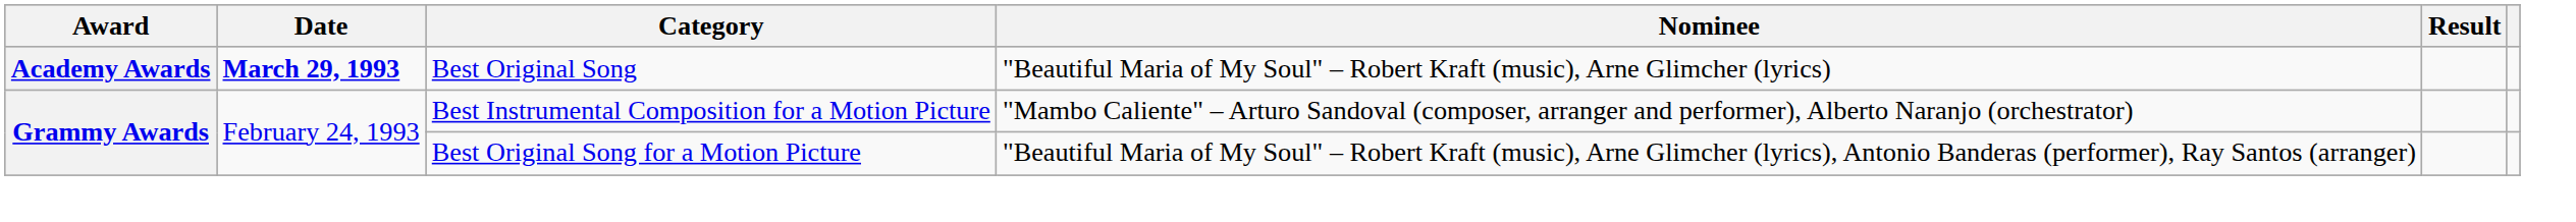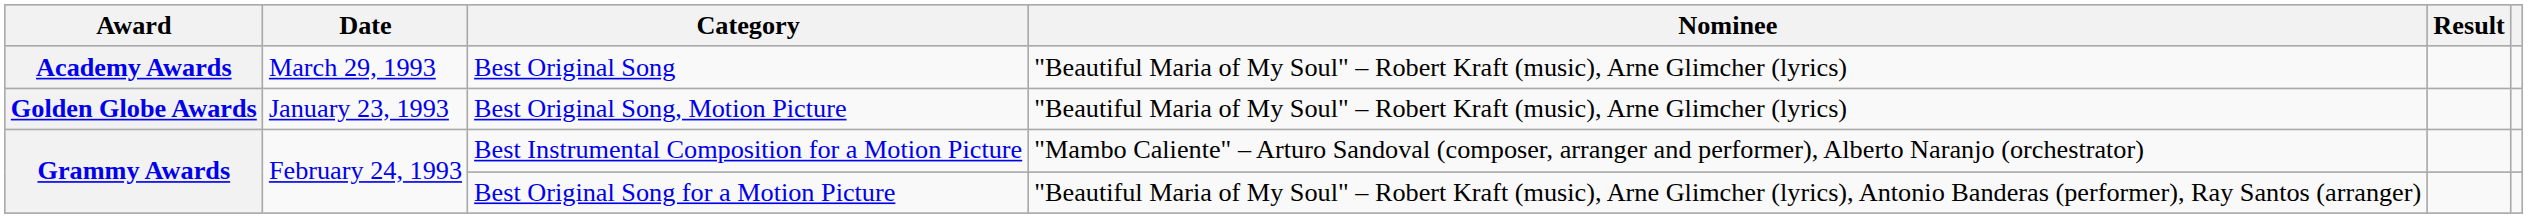 <table class="wikitable sortable plainrowheaders">
 <tr>
 <th scope="col">Award</th>
 <th scope="col">Date</th>
 <th scope="col">Category</th>
 <th scope="col">Nominee</th>
 <th scope="col">Result</th>
 <th scope="col" class="unsortable"></th>
 </tr>
 <tr>
 <th scope="row"><a href='#'>Academy Awards</a></th>
-<td><strong><a href='#'>March 29, 1993</a></strong></td>
+<td><a href='#'>March 29, 1993</a></td>
 <td><a href='#'>Best Original Song</a></td>
+<td>"Beautiful Maria of My Soul" – Robert Kraft (music), Arne Glimcher (lyrics)</td>
+<td></td>
+<td style="text-align: center;"></td>
+</tr>
+<tr>
+<th scope="row"><a href='#'>Golden Globe Awards</a></th>
+<td><a href='#'>January 23, 1993</a></td>
+<td><a href='#'>Best Original Song, Motion Picture</a></td>
 <td>"Beautiful Maria of My Soul" – Robert Kraft (music), Arne Glimcher (lyrics)</td>
 <td></td>
 <td style="text-align: center;"></td>
 </tr>
 <tr>
 <th scope="rowgroup" rowspan="2"><a href='#'>Grammy Awards</a></th>
 <td rowspan="2"><a href='#'>February 24, 1993</a></td>
 <td><a href='#'>Best Instrumental Composition for a Motion Picture</a></td>
 <td>"Mambo Caliente" – Arturo Sandoval (composer, arranger and performer), Alberto Naranjo (orchestrator)</td>
 <td></td>
 <td style="text-align: center;"></td>
 </tr>
 <tr>
 <td><a href='#'>Best Original Song for a Motion Picture</a></td>
 <td>"Beautiful Maria of My Soul" – Robert Kraft (music), Arne Glimcher (lyrics), Antonio Banderas (performer), Ray Santos (arranger)</td>
 <td></td>
 <td style="text-align: center;"></td>
 </tr>
 </table>
